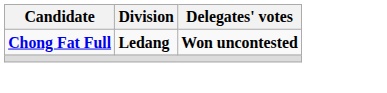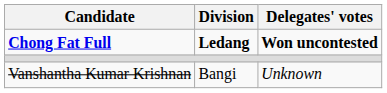 <table class="wikitable">
 <tr>
 <th>Candidate</th>
 <th>Division</th>
 <th>Delegates' votes</th>
 </tr>
 <tr>
 <td><strong><a href='#'>Chong Fat Full</a></strong></td>
 <td><strong>Ledang</strong></td>
 <td><strong>Won uncontested</strong></td>
 </tr>
 <tr>
 <td colspan="3" bgcolor="dcdcdc"></td>
 </tr>
+<tr>
+<td><s>Vanshantha Kumar Krishnan</s></td>
+<td>Bangi</td>
+<td><em>Unknown</em></td>
+</tr>
 </table>
